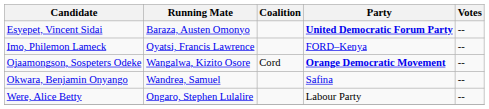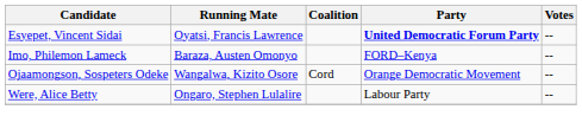 <table class="wikitable sortable">
 <tr>
 <th>Candidate</th>
 <th>Running Mate</th>
 <th>Coalition</th>
 <th>Party</th>
 <th>Votes</th>
 </tr>
 <tr>
 <td><a href='#'>Esyepet, Vincent Sidai</a></td>
-<td><a href='#'>Baraza, Austen Omonyo</a></td>
+<td><a href='#'>Oyatsi, Francis Lawrence</a></td>
 <td></td>
 <td><strong><a href='#'>United Democratic Forum Party</a></strong></td>
 <td>--</td>
 </tr>
 <tr>
 <td><a href='#'>Imo, Philemon Lameck</a></td>
-<td><a href='#'>Oyatsi, Francis Lawrence</a></td>
+<td><a href='#'>Baraza, Austen Omonyo</a></td>
 <td></td>
 <td><a href='#'>FORD–Kenya</a></td>
 <td>--</td>
 </tr>
 <tr>
 <td><a href='#'>Ojaamongson, Sospeters Odeke</a></td>
 <td><a href='#'>Wangalwa, Kizito Osore</a></td>
 <td>Cord</td>
-<td><strong><a href='#'>Orange Democratic Movement</a></strong></td>
-<td>--</td>
-</tr>
-<tr>
-<td><a href='#'>Okwara, Benjamin Onyango</a></td>
-<td><a href='#'>Wandrea, Samuel</a></td>
-<td></td>
-<td><a href='#'>Safina</a></td>
+<td><a href='#'>Orange Democratic Movement</a></td>
 <td>--</td>
 </tr>
 <tr>
 <td><a href='#'>Were, Alice Betty</a></td>
 <td><a href='#'>Ongaro, Stephen Lulalire</a></td>
 <td></td>
 <td>Labour Party</td>
 <td>--</td>
 </tr>
 <tr>
 </tr>
 </table>
